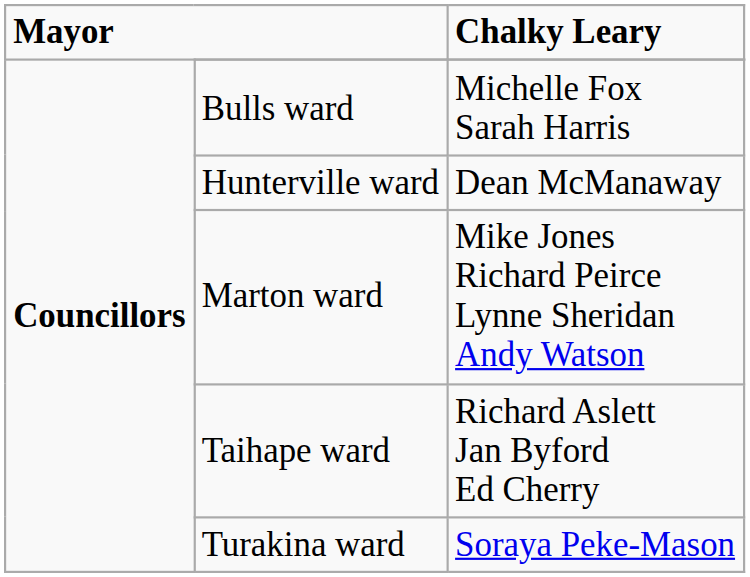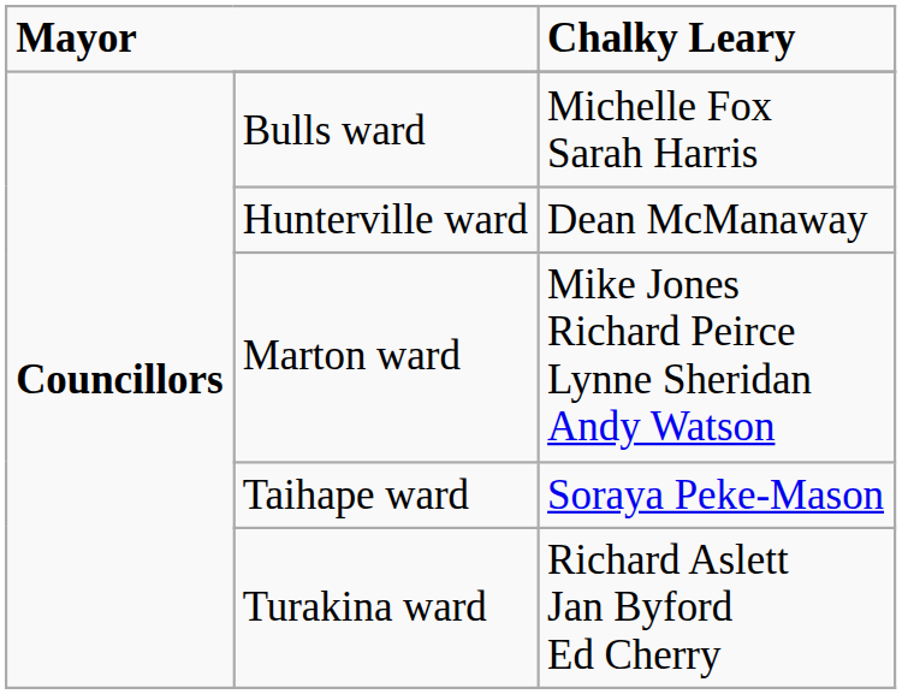 <table class="wikitable">
 <tr>
 <td colspan=2><strong>Mayor</strong></td>
 <td><strong>Chalky Leary</strong></td>
 </tr>
 <tr>
 <td rowspan=6 align=center><strong>Councillors</strong></td>
 </tr>
 <tr>
 <td>Bulls ward</td>
 <td>Michelle Fox<br>Sarah Harris</td>
 </tr>
 <tr>
 <td>Hunterville ward</td>
 <td>Dean McManaway</td>
 </tr>
 <tr>
 <td>Marton ward</td>
 <td>Mike Jones<br>Richard Peirce<br>Lynne Sheridan<br><a href='#'>Andy Watson</a></td>
 </tr>
 <tr>
 <td>Taihape ward</td>
-<td>Richard Aslett<br>Jan Byford<br>Ed Cherry</td>
+<td><a href='#'>Soraya Peke-Mason</a></td>
 </tr>
 <tr>
 <td>Turakina ward</td>
-<td><a href='#'>Soraya Peke-Mason</a></td>
+<td>Richard Aslett<br>Jan Byford<br>Ed Cherry</td>
 </tr>
 </table>
